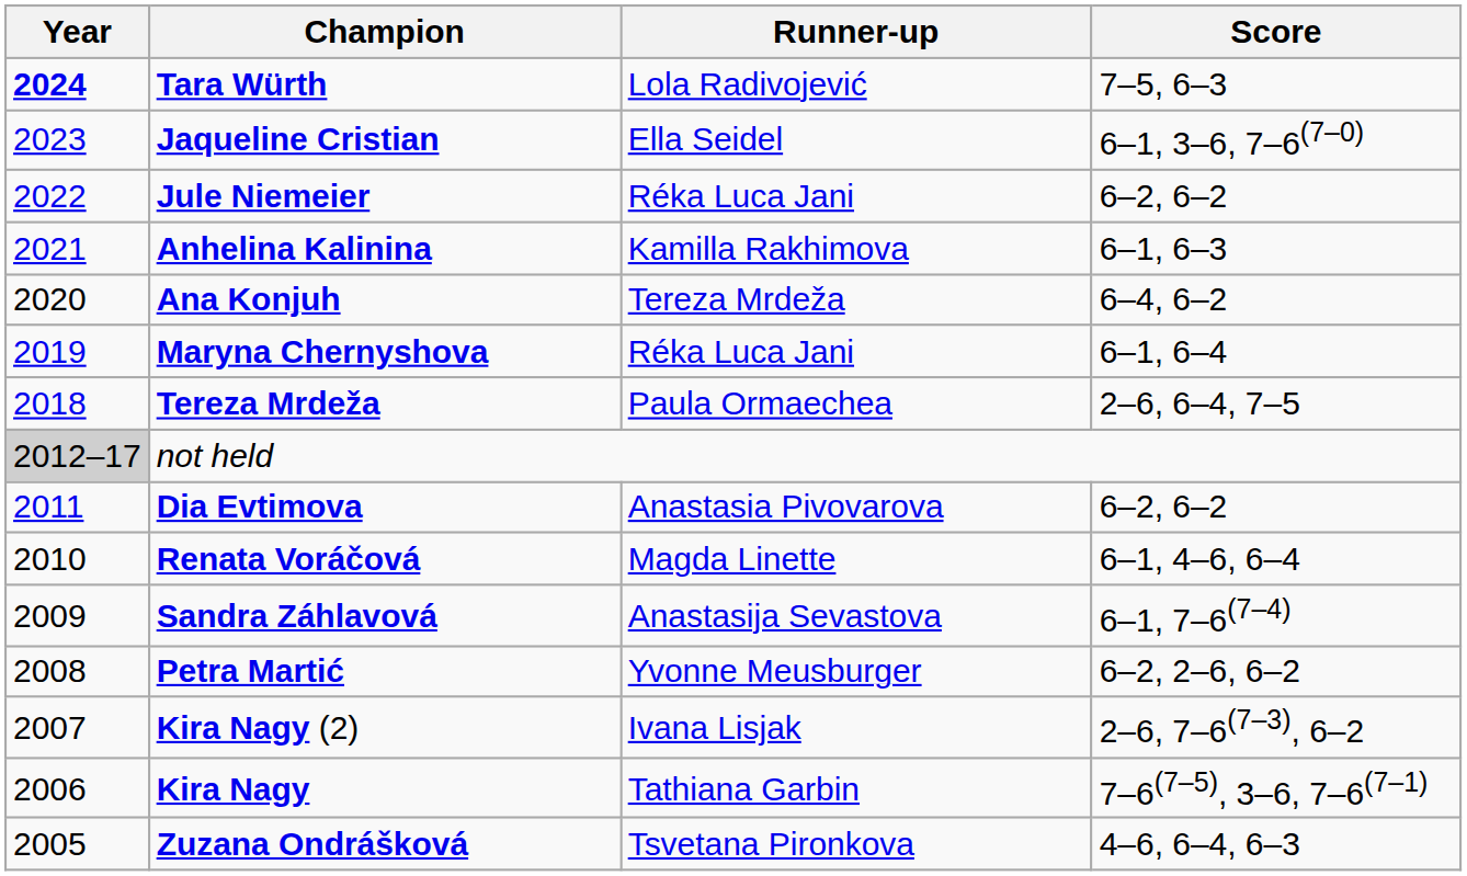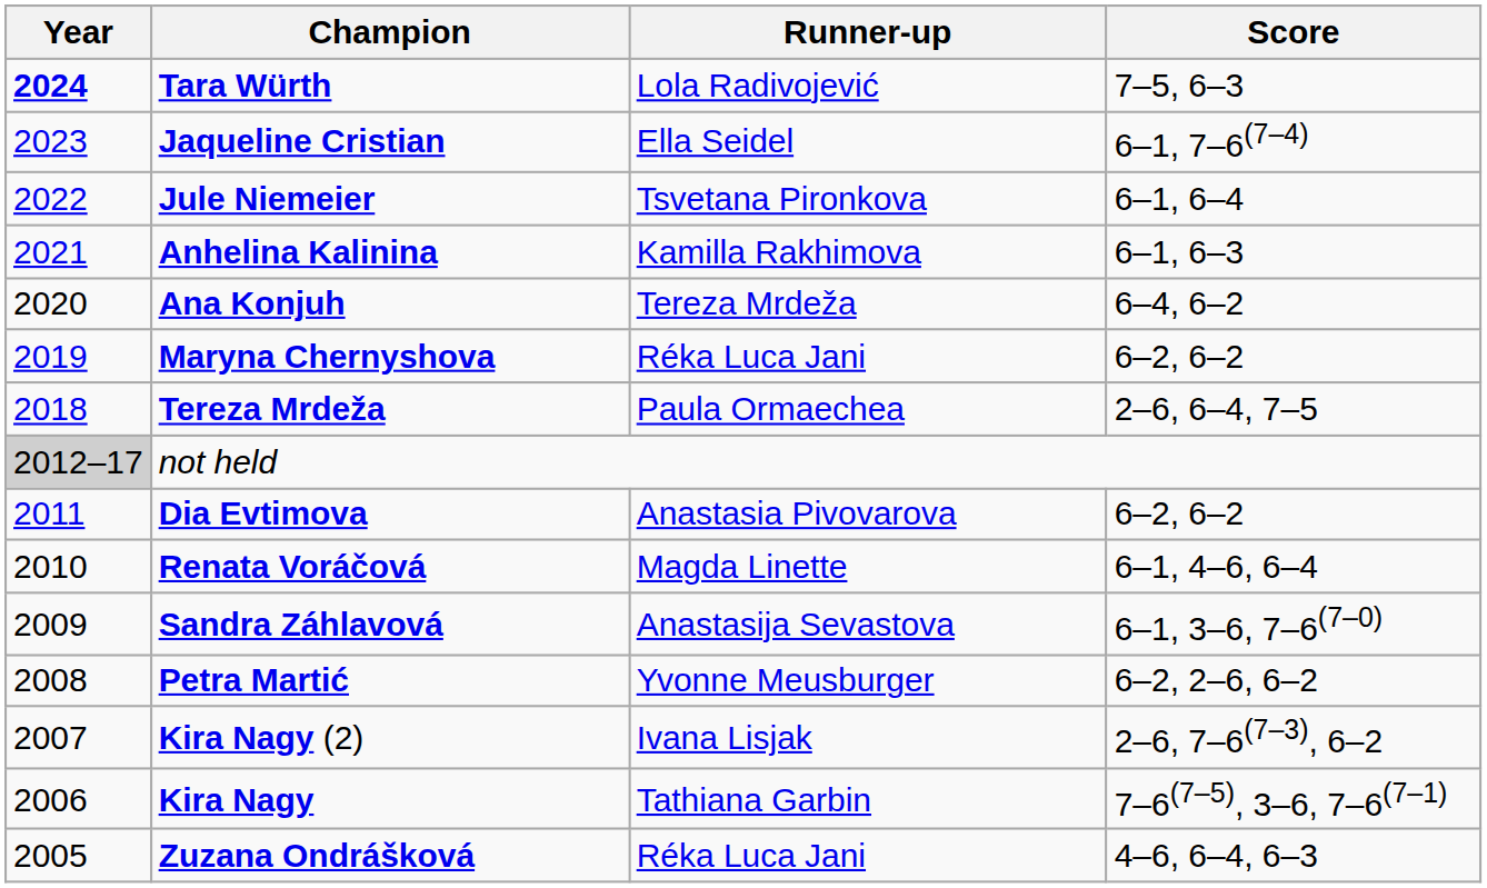 <table class="wikitable nowrap" style="font-size:90%">
 <tr>
 <th>Year</th>
 <th width="200">Champion</th>
 <th width="200">Runner-up</th>
 <th width="155">Score</th>
 </tr>
 <tr>
 <td><strong><a href='#'>2024</a></strong></td>
 <td><strong> <a href='#'>Tara Würth</a></strong></td>
 <td> <a href='#'>Lola Radivojević</a></td>
 <td>7–5, 6–3</td>
 </tr>
 <tr>
 <td><a href='#'>2023</a></td>
 <td> <strong><a href='#'>Jaqueline Cristian</a></strong></td>
 <td> <a href='#'>Ella Seidel</a></td>
-<td>6–1, 3–6, 7–6<sup>(7–0)</sup></td>
+<td>6–1, 7–6<sup>(7–4)</sup></td>
 </tr>
 <tr>
 <td><a href='#'>2022</a></td>
 <td> <strong><a href='#'>Jule Niemeier</a></strong></td>
-<td> <a href='#'>Réka Luca Jani</a></td>
-<td>6–2, 6–2</td>
+<td> <a href='#'>Tsvetana Pironkova</a></td>
+<td>6–1, 6–4</td>
 </tr>
 <tr>
 <td><a href='#'>2021</a></td>
 <td> <strong><a href='#'>Anhelina Kalinina</a></strong></td>
 <td> <a href='#'>Kamilla Rakhimova</a></td>
 <td>6–1, 6–3</td>
 </tr>
 <tr>
 <td>2020</td>
 <td> <strong><a href='#'>Ana Konjuh</a></strong></td>
 <td> <a href='#'>Tereza Mrdeža</a></td>
 <td>6–4, 6–2</td>
 </tr>
 <tr>
 <td><a href='#'>2019</a></td>
 <td> <strong><a href='#'>Maryna Chernyshova</a></strong></td>
 <td> <a href='#'>Réka Luca Jani</a></td>
-<td>6–1, 6–4</td>
+<td>6–2, 6–2</td>
 </tr>
 <tr>
 <td><a href='#'>2018</a></td>
 <td> <strong><a href='#'>Tereza Mrdeža</a></strong></td>
 <td> <a href='#'>Paula Ormaechea</a></td>
 <td>2–6, 6–4, 7–5</td>
 </tr>
 <tr>
 <td style="background:#cfcfcf">2012–17</td>
 <td colspan="3"><em>not held</em></td>
 </tr>
 <tr>
 <td><a href='#'>2011</a></td>
 <td> <strong><a href='#'>Dia Evtimova</a></strong></td>
 <td> <a href='#'>Anastasia Pivovarova</a></td>
 <td>6–2, 6–2</td>
 </tr>
 <tr>
 <td>2010</td>
 <td> <strong><a href='#'>Renata Voráčová</a></strong></td>
 <td> <a href='#'>Magda Linette</a></td>
 <td>6–1, 4–6, 6–4</td>
 </tr>
 <tr>
 <td>2009</td>
 <td> <strong><a href='#'>Sandra Záhlavová</a></strong></td>
 <td> <a href='#'>Anastasija Sevastova</a></td>
-<td>6–1, 7–6<sup>(7–4)</sup></td>
+<td>6–1, 3–6, 7–6<sup>(7–0)</sup></td>
 </tr>
 <tr>
 <td>2008</td>
 <td> <strong><a href='#'>Petra Martić</a></strong></td>
 <td> <a href='#'>Yvonne Meusburger</a></td>
 <td>6–2, 2–6, 6–2</td>
 </tr>
 <tr>
 <td>2007</td>
 <td> <strong><a href='#'>Kira Nagy</a></strong> (2)</td>
 <td> <a href='#'>Ivana Lisjak</a></td>
 <td>2–6, 7–6<sup>(7–3)</sup>, 6–2</td>
 </tr>
 <tr>
 <td>2006</td>
 <td> <strong><a href='#'>Kira Nagy</a></strong></td>
 <td> <a href='#'>Tathiana Garbin</a></td>
 <td>7–6<sup>(7–5)</sup>, 3–6, 7–6<sup>(7–1)</sup></td>
 </tr>
 <tr>
 <td>2005</td>
 <td> <strong><a href='#'>Zuzana Ondrášková</a></strong></td>
-<td> <a href='#'>Tsvetana Pironkova</a></td>
+<td> <a href='#'>Réka Luca Jani</a></td>
 <td>4–6, 6–4, 6–3</td>
 </tr>
 </table>
